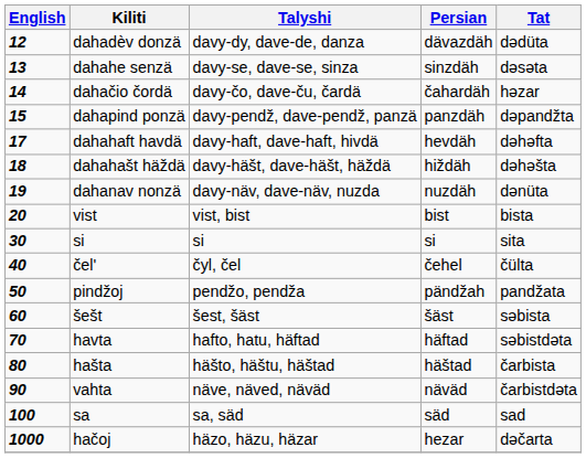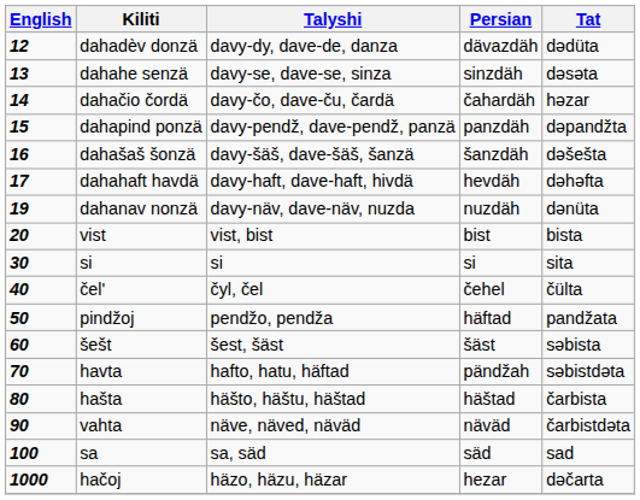 <table class="wikitable" style="font-size: 85%">
 <tr>
 <th><a href='#'>English</a></th>
 <th>Kiliti</th>
 <th><a href='#'>Talyshi</a></th>
 <th><a href='#'>Persian</a></th>
 <th><a href='#'>Tat</a></th>
 </tr>
 <tr>
 <td><strong><em>12</em></strong></td>
 <td>dahadèv donzä</td>
 <td>davy-dy, dave-de, danza</td>
 <td>dävazdäh</td>
 <td>dədüta</td>
 </tr>
 <tr>
 <td><strong><em>13</em></strong></td>
 <td>dahahe senzä</td>
 <td>davy-se, dave-se, sinza</td>
 <td>sinzdäh</td>
 <td>dəsəta</td>
 </tr>
 <tr>
 <td><strong><em>14</em></strong></td>
 <td>dahačio čordä</td>
 <td>davy-čo, dave-ču, čardä</td>
 <td>čahardäh</td>
 <td>həzar</td>
 </tr>
 <tr>
 <td><strong><em>15</em></strong></td>
 <td>dahapind ponzä</td>
 <td>davy-pendž, dave-pendž, panzä</td>
 <td>panzdäh</td>
 <td>dəpandžta</td>
 </tr>
 <tr>
+<td><strong><em>16</em></strong></td>
+<td>dahašaš šonzä</td>
+<td>davy-šäš, dave-šäš, šanzä</td>
+<td>šanzdäh</td>
+<td>dəšešta</td>
+</tr>
+<tr>
 <td><strong><em>17</em></strong></td>
 <td>dahahaft havdä</td>
 <td>davy-haft, dave-haft, hivdä</td>
 <td>hevdäh</td>
 <td>dəhəfta</td>
-</tr>
-<tr>
-<td><strong><em>18</em></strong></td>
-<td>dahahašt häždä</td>
-<td>davy-häšt, dave-häšt, häždä</td>
-<td>hiždäh</td>
-<td>dəhəšta</td>
 </tr>
 <tr>
 <td><strong><em>19</em></strong></td>
 <td>dahanav nonzä</td>
 <td>davy-näv, dave-näv, nuzda</td>
 <td>nuzdäh</td>
 <td>dənüta</td>
 </tr>
 <tr>
 <td><strong><em>20</em></strong></td>
 <td>vist</td>
 <td>vist, bist</td>
 <td>bist</td>
 <td>bista</td>
 </tr>
 <tr>
 <td><strong><em>30</em></strong></td>
 <td>si</td>
 <td>si</td>
 <td>si</td>
 <td>sita</td>
 </tr>
 <tr>
 <td><strong><em>40</em></strong></td>
 <td>čel'</td>
 <td>čyl, čel</td>
 <td>čehel</td>
 <td>čülta</td>
 </tr>
 <tr>
 <td><strong><em>50</em></strong></td>
 <td>pindžoj</td>
 <td>pendžo, pendža</td>
-<td>pändžah</td>
+<td>häftad</td>
 <td>pandžata</td>
 </tr>
 <tr>
 <td><strong><em>60</em></strong></td>
 <td>šešt</td>
 <td>šest, šäst</td>
 <td>šäst</td>
 <td>səbista</td>
 </tr>
 <tr>
 <td><strong><em>70</em></strong></td>
 <td>havta</td>
 <td>hafto, hatu, häftad</td>
-<td>häftad</td>
+<td>pändžah</td>
 <td>səbistdəta</td>
 </tr>
 <tr>
 <td><strong><em>80</em></strong></td>
 <td>hašta</td>
 <td>häšto, häštu, häštad</td>
 <td>häštad</td>
 <td>čarbista</td>
 </tr>
 <tr>
 <td><strong><em>90</em></strong></td>
 <td>vahta</td>
 <td>näve, näved, näväd</td>
 <td>näväd</td>
 <td>čarbistdəta</td>
 </tr>
 <tr>
 <td><strong><em>100</em></strong></td>
 <td>sa</td>
 <td>sa, säd</td>
 <td>säd</td>
 <td>sad</td>
 </tr>
 <tr>
 <td><strong><em>1000</em></strong></td>
 <td>hačoj</td>
 <td>häzo, häzu, häzar</td>
 <td>hezar</td>
 <td>dəčarta</td>
 </tr>
 <tr>
 </tr>
 </table>
